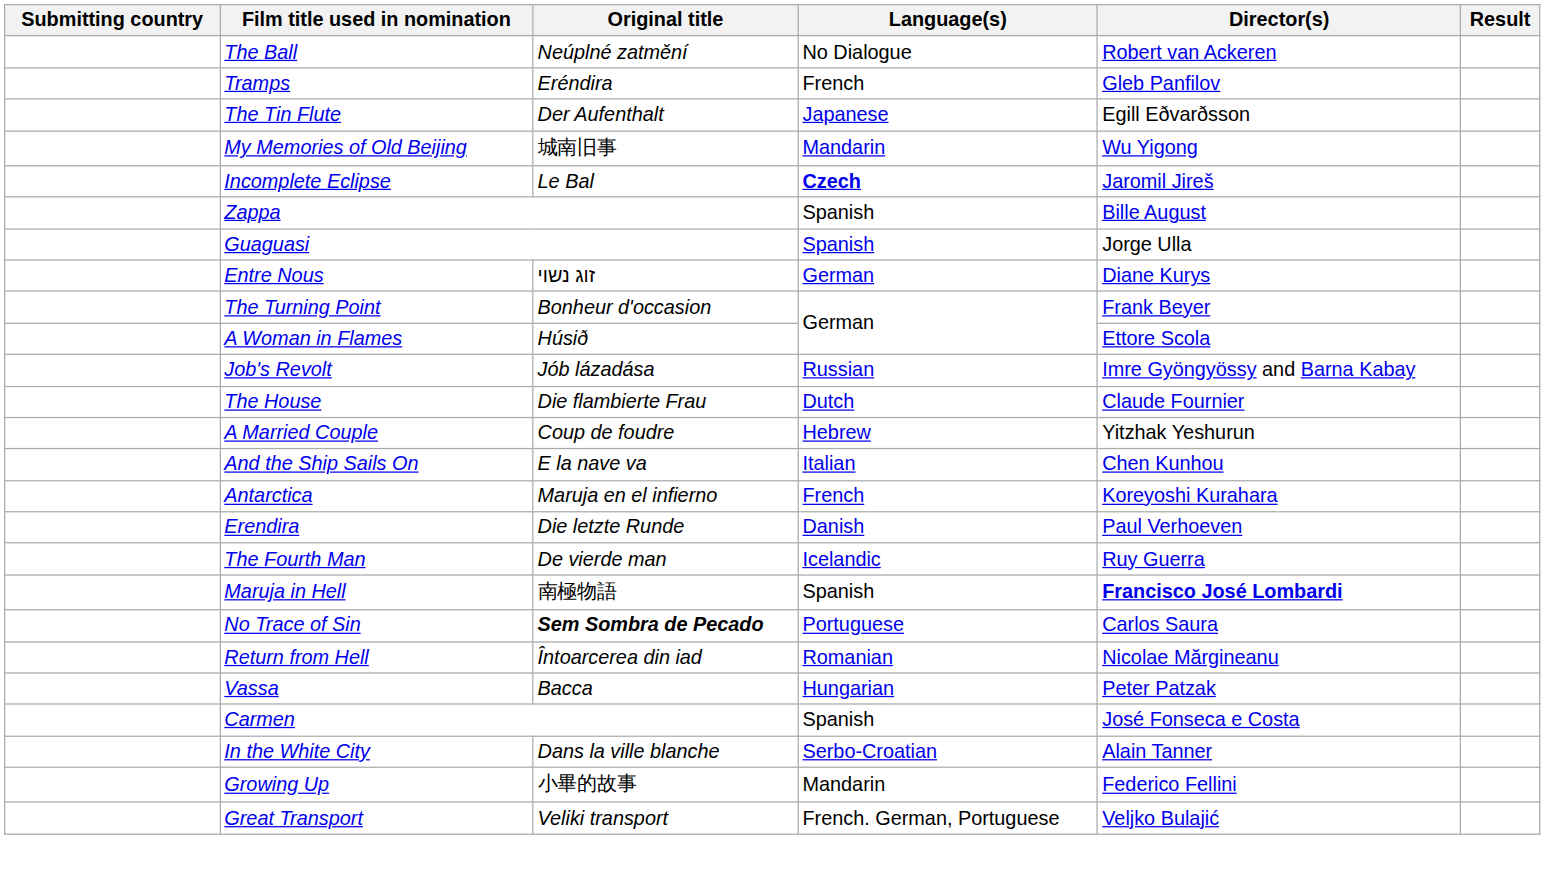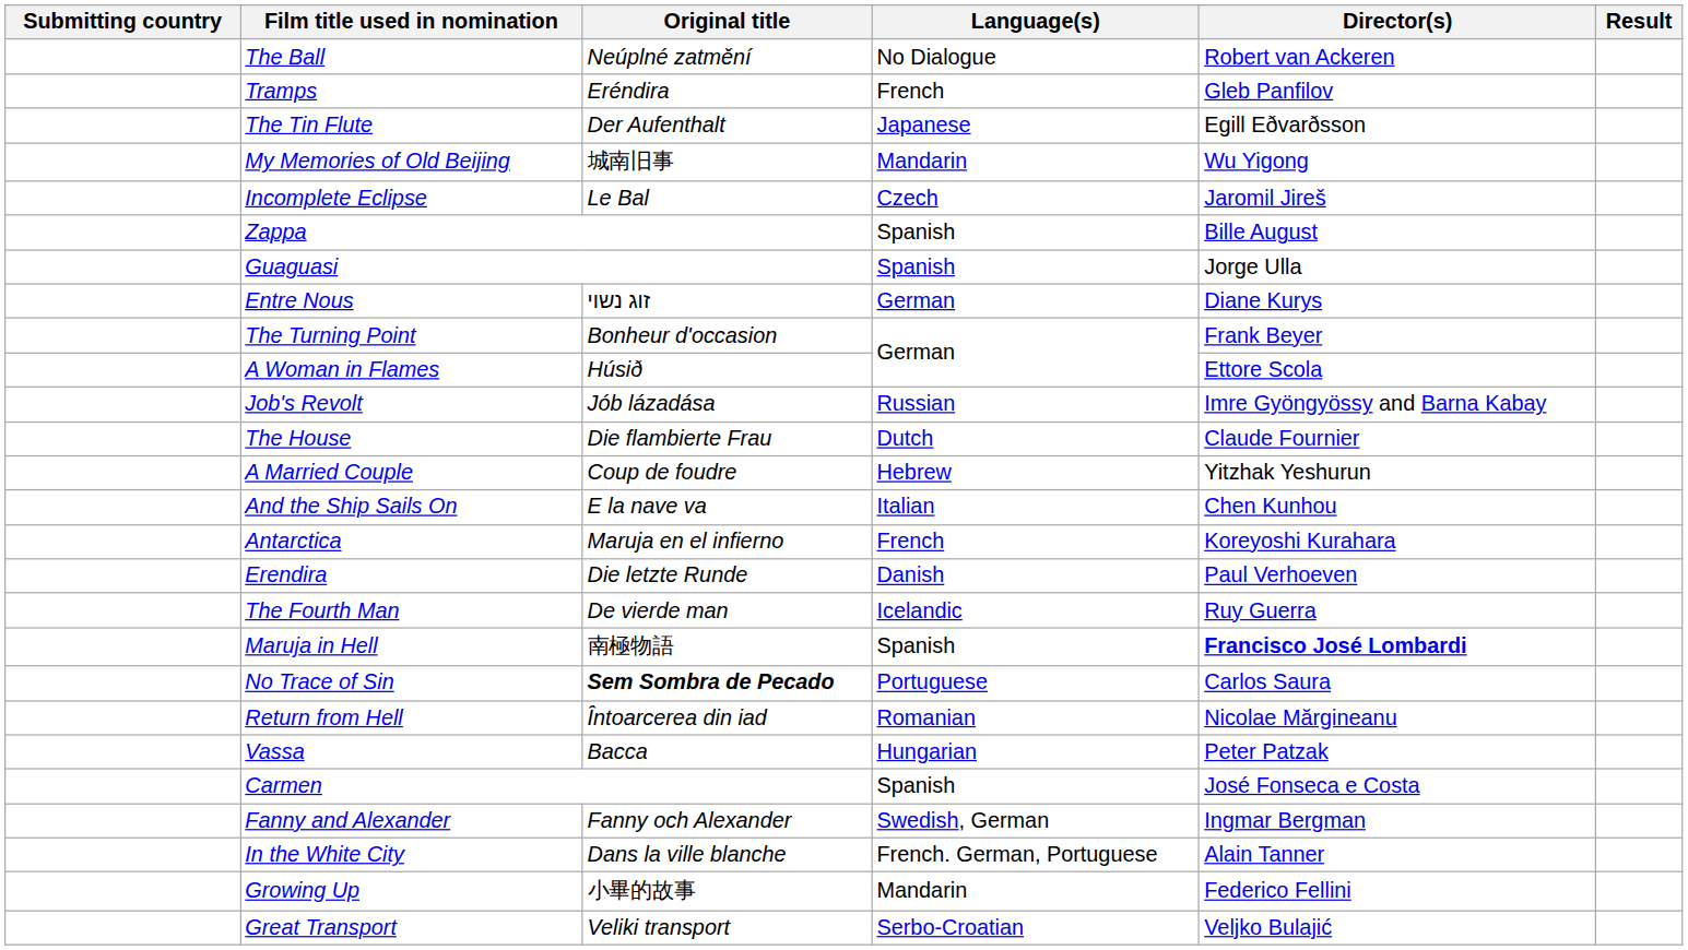 <table class="wikitable sortable" width="98%" style="background:#ffffff;">
 <tr>
 <th>Submitting country</th>
 <th>Film title used in nomination</th>
 <th>Original title</th>
 <th>Language(s)</th>
 <th>Director(s)</th>
 <th>Result</th>
 </tr>
 <tr>
 <td></td>
 <td><em><a href='#'>The Ball</a></em></td>
 <td><em>Neúplné zatmění</em></td>
 <td>No Dialogue</td>
 <td><a href='#'>Robert van Ackeren</a></td>
 <td></td>
 </tr>
 <tr>
 <td></td>
 <td><em><a href='#'>Tramps</a></em></td>
 <td><em>Eréndira</em></td>
 <td>French</td>
 <td><a href='#'>Gleb Panfilov</a></td>
 <td></td>
 </tr>
 <tr>
 <td></td>
 <td><em><a href='#'>The Tin Flute</a></em></td>
 <td><em>Der Aufenthalt</em></td>
 <td><a href='#'>Japanese</a></td>
 <td>Egill Eðvarðsson</td>
 <td></td>
 </tr>
 <tr>
 <td></td>
 <td><em><a href='#'>My Memories of Old Beijing</a></em></td>
 <td>城南旧事</td>
 <td><a href='#'>Mandarin</a></td>
 <td><a href='#'>Wu Yigong</a></td>
 <td></td>
 </tr>
 <tr>
 <td></td>
 <td><em><a href='#'>Incomplete Eclipse</a></em></td>
 <td><em>Le Bal</em></td>
-<td><strong><a href='#'>Czech</a></strong></td>
+<td><a href='#'>Czech</a></td>
 <td><a href='#'>Jaromil Jireš</a></td>
 <td></td>
 </tr>
 <tr>
 <td></td>
 <td colspan="2"><em><a href='#'>Zappa</a></em></td>
 <td>Spanish</td>
 <td><a href='#'>Bille August</a></td>
 <td></td>
 </tr>
 <tr>
 <td></td>
 <td colspan="2"><em><a href='#'>Guaguasi</a></em></td>
 <td><a href='#'>Spanish</a></td>
 <td>Jorge Ulla</td>
 <td></td>
 </tr>
 <tr>
 <td></td>
 <td><em><a href='#'>Entre Nous</a></em></td>
 <td>זוג נשוי</td>
 <td><a href='#'>German</a></td>
 <td><a href='#'>Diane Kurys</a></td>
 <td></td>
 </tr>
 <tr>
 <td></td>
 <td><em><a href='#'>The Turning Point</a></em></td>
 <td><em>Bonheur d'occasion</em></td>
 <td rowspan="2">German</td>
 <td><a href='#'>Frank Beyer</a></td>
 <td></td>
 </tr>
 <tr>
 <td></td>
 <td><em><a href='#'>A Woman in Flames</a></em></td>
 <td><em>Húsið</em></td>
 <td><a href='#'>Ettore Scola</a></td>
 <td></td>
 </tr>
 <tr>
 <td></td>
 <td><em><a href='#'>Job's Revolt</a></em></td>
 <td><em>Jób lázadása</em></td>
 <td><a href='#'>Russian</a></td>
 <td><a href='#'>Imre Gyöngyössy</a> and <a href='#'>Barna Kabay</a></td>
 <td></td>
 </tr>
 <tr>
 <td></td>
 <td><em><a href='#'>The House</a></em></td>
 <td><em>Die flambierte Frau</em></td>
 <td><a href='#'>Dutch</a></td>
 <td><a href='#'>Claude Fournier</a></td>
 <td></td>
 </tr>
 <tr>
 <td></td>
 <td><em><a href='#'>A Married Couple</a></em></td>
 <td><em>Coup de foudre</em></td>
 <td><a href='#'>Hebrew</a></td>
 <td>Yitzhak Yeshurun</td>
 <td></td>
 </tr>
 <tr>
 <td></td>
 <td><em><a href='#'>And the Ship Sails On</a></em></td>
 <td><em>E la nave va</em></td>
 <td><a href='#'>Italian</a></td>
 <td><a href='#'>Chen Kunhou</a></td>
 <td></td>
 </tr>
 <tr>
 <td></td>
 <td><em><a href='#'>Antarctica</a></em></td>
 <td><em>Maruja en el infierno</em></td>
 <td><a href='#'>French</a></td>
 <td><a href='#'>Koreyoshi Kurahara</a></td>
 <td></td>
 </tr>
 <tr>
 <td></td>
 <td><em><a href='#'>Erendira</a></em></td>
 <td><em>Die letzte Runde</em></td>
 <td><a href='#'>Danish</a></td>
 <td><a href='#'>Paul Verhoeven</a></td>
 <td></td>
 </tr>
 <tr>
 <td></td>
 <td><em><a href='#'>The Fourth Man</a></em></td>
 <td><em>De vierde man</em></td>
 <td><a href='#'>Icelandic</a></td>
 <td><a href='#'>Ruy Guerra</a></td>
 <td></td>
 </tr>
 <tr>
 <td></td>
 <td><em><a href='#'>Maruja in Hell</a></em></td>
 <td>南極物語</td>
 <td>Spanish</td>
 <td><strong><a href='#'>Francisco José Lombardi</a></strong></td>
 <td></td>
 </tr>
 <tr>
 <td></td>
 <td><em><a href='#'>No Trace of Sin</a></em></td>
 <td><strong><em>Sem Sombra de Pecado</em></strong></td>
 <td><a href='#'>Portuguese</a></td>
 <td><a href='#'>Carlos Saura</a></td>
 <td></td>
 </tr>
 <tr>
 <td></td>
 <td><em><a href='#'>Return from Hell</a></em></td>
 <td><em>Întoarcerea din iad</em></td>
 <td><a href='#'>Romanian</a></td>
 <td><a href='#'>Nicolae Mărgineanu</a></td>
 <td></td>
 </tr>
 <tr>
 <td></td>
 <td><em><a href='#'>Vassa</a></em></td>
 <td><em>Васса</em></td>
 <td><a href='#'>Hungarian</a></td>
 <td><a href='#'>Peter Patzak</a></td>
 <td></td>
 </tr>
 <tr>
 <td></td>
 <td colspan="2"><em><a href='#'>Carmen</a></em></td>
 <td>Spanish</td>
 <td><a href='#'>José Fonseca e Costa</a></td>
 <td></td>
 </tr>
 <tr>
 <td></td>
+<td><em><a href='#'>Fanny and Alexander</a></em></td>
+<td><em>Fanny och Alexander</em></td>
+<td><a href='#'>Swedish</a>, German</td>
+<td><a href='#'>Ingmar Bergman</a></td>
+<td></td>
+</tr>
+<tr>
+<td></td>
 <td><em><a href='#'>In the White City</a></em></td>
 <td><em>Dans la ville blanche</em></td>
-<td><a href='#'>Serbo-Croatian</a></td>
+<td>French. German, Portuguese</td>
 <td><a href='#'>Alain Tanner</a></td>
 <td></td>
 </tr>
 <tr>
 <td></td>
 <td><em><a href='#'>Growing Up</a></em></td>
 <td>小畢的故事</td>
 <td>Mandarin</td>
 <td><a href='#'>Federico Fellini</a></td>
 <td></td>
 </tr>
 <tr>
 <td></td>
 <td><em><a href='#'>Great Transport</a></em></td>
 <td><em>Veliki transport</em></td>
-<td>French. German, Portuguese</td>
+<td><a href='#'>Serbo-Croatian</a></td>
 <td><a href='#'>Veljko Bulajić</a></td>
 <td></td>
 </tr>
 </table>
